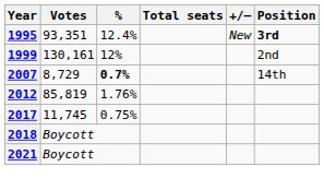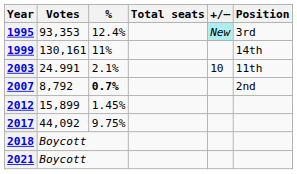 <table class="wikitable">
 <tr>
 <th>Year</th>
 <th>Votes</th>
 <th>%</th>
 <th>Total seats</th>
 <th>+/<strong>–</strong></th>
 <th>Position</th>
 </tr>
 <tr>
 <th><a href='#'>1995</a></th>
-<td>93,351</td>
+<td>93,353</td>
 <td>12.4%</td>
 <td></td>
-<td><em>New</em></td>
-<td><strong>3rd</strong></td>
+<td style="background: paleturquoise;"><em>New</em></td>
+<td>3rd</td>
 </tr>
 <tr>
 <th><a href='#'>1999</a></th>
 <td>130,161</td>
-<td>12%</td>
+<td>11%</td>
+<td></td>
+<td></td>
+<td>14th</td>
+</tr>
+<tr>
+<th><a href='#'>2003</a></th>
+<td>24.991</td>
+<td>2.1%</td>
+<td></td>
+<td>10</td>
+<td>11th</td>
+</tr>
+<tr>
+<th><a href='#'>2007</a></th>
+<td>8,792</td>
+<td><strong>0.7%</strong></td>
 <td></td>
 <td></td>
 <td>2nd</td>
 </tr>
 <tr>
-<th><a href='#'>2007</a></th>
-<td>8,729</td>
-<td><strong>0.7%</strong></td>
-<td></td>
-<td></td>
-<td>14th</td>
-</tr>
-<tr>
 <th><a href='#'>2012</a></th>
-<td>85,819</td>
-<td>1.76%</td>
+<td>15,899</td>
+<td>1.45%</td>
 <td></td>
 <td></td>
 <td></td>
 </tr>
 <tr>
 <th><a href='#'>2017</a></th>
-<td>11,745</td>
-<td>0.75%</td>
+<td>44,092</td>
+<td>9.75%</td>
 <td></td>
 <td></td>
 <td></td>
 </tr>
 <tr>
 <th><a href='#'>2018</a></th>
 <td colspan="2"><em>Boycott</em></td>
 <td></td>
 <td></td>
 <td></td>
 </tr>
 <tr>
 <th><a href='#'>2021</a></th>
 <td colspan="2"><em>Boycott</em></td>
 <td></td>
 <td></td>
 <td></td>
 </tr>
 </table>
